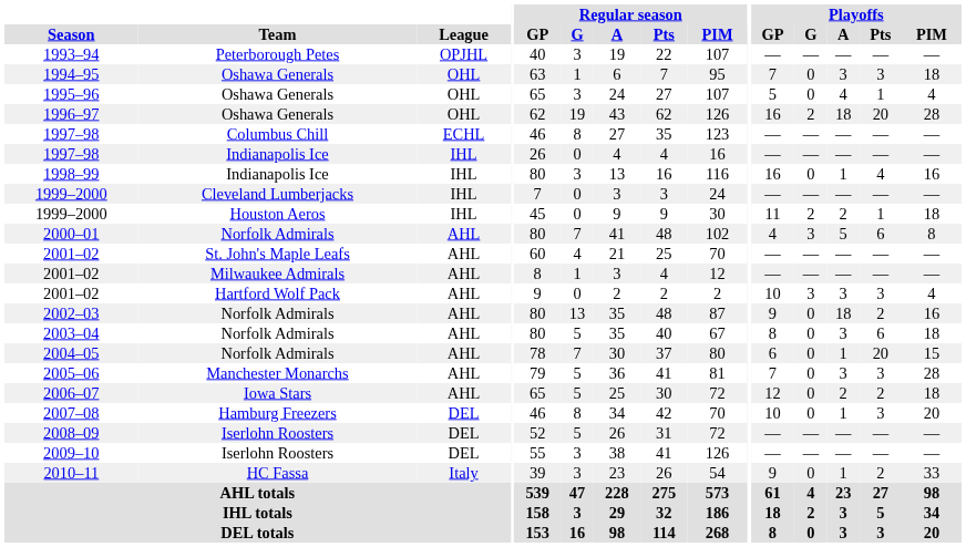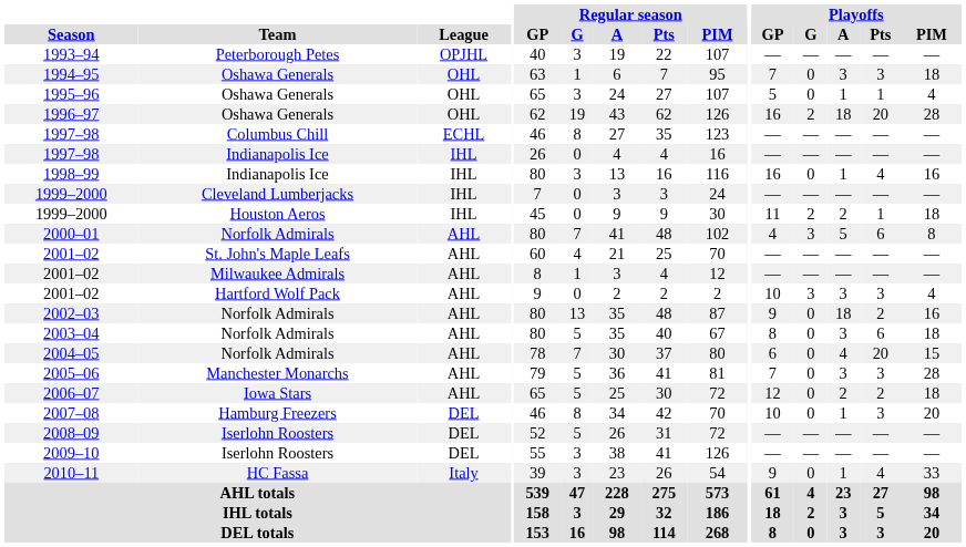 <table border="0" cellpadding="1" cellspacing="0" style="text-align:center; width:60em">
 <tr bgcolor="#e0e0e0">
 <th colspan="3" bgcolor="#ffffff"></th>
 <th rowspan="99" bgcolor="#ffffff"></th>
 <th colspan="5"><a href='#'>Regular season</a></th>
 <th rowspan="99" bgcolor="#ffffff"></th>
 <th colspan="5"><a href='#'>Playoffs</a></th>
 </tr>
 <tr bgcolor="#e0e0e0">
 <th><a href='#'>Season</a></th>
 <th>Team</th>
 <th>League</th>
 <th>GP</th>
 <th><a href='#'>G</a></th>
 <th><a href='#'>A</a></th>
 <th><a href='#'>Pts</a></th>
 <th><a href='#'>PIM</a></th>
 <th>GP</th>
 <th>G</th>
 <th>A</th>
 <th>Pts</th>
 <th>PIM</th>
 </tr>
 <tr>
 <td><a href='#'>1993–94</a></td>
 <td><a href='#'>Peterborough Petes</a></td>
 <td><a href='#'>OPJHL</a></td>
 <td>40</td>
 <td>3</td>
 <td>19</td>
 <td>22</td>
 <td>107</td>
 <td>—</td>
 <td>—</td>
 <td>—</td>
 <td>—</td>
 <td>—</td>
 </tr>
 <tr bgcolor="#f0f0f0">
 <td><a href='#'>1994–95</a></td>
 <td><a href='#'>Oshawa Generals</a></td>
 <td><a href='#'>OHL</a></td>
 <td>63</td>
 <td>1</td>
 <td>6</td>
 <td>7</td>
 <td>95</td>
 <td>7</td>
 <td>0</td>
 <td>3</td>
 <td>3</td>
 <td>18</td>
 </tr>
 <tr>
 <td><a href='#'>1995–96</a></td>
 <td>Oshawa Generals</td>
 <td>OHL</td>
 <td>65</td>
 <td>3</td>
 <td>24</td>
 <td>27</td>
 <td>107</td>
 <td>5</td>
 <td>0</td>
-<td>4</td>
+<td>1</td>
 <td>1</td>
 <td>4</td>
 </tr>
 <tr bgcolor="#f0f0f0">
 <td><a href='#'>1996–97</a></td>
 <td>Oshawa Generals</td>
 <td>OHL</td>
 <td>62</td>
 <td>19</td>
 <td>43</td>
 <td>62</td>
 <td>126</td>
 <td>16</td>
 <td>2</td>
 <td>18</td>
 <td>20</td>
 <td>28</td>
 </tr>
 <tr>
 <td><a href='#'>1997–98</a></td>
 <td><a href='#'>Columbus Chill</a></td>
 <td><a href='#'>ECHL</a></td>
 <td>46</td>
 <td>8</td>
 <td>27</td>
 <td>35</td>
 <td>123</td>
 <td>—</td>
 <td>—</td>
 <td>—</td>
 <td>—</td>
 <td>—</td>
 </tr>
 <tr bgcolor="#f0f0f0">
 <td><a href='#'>1997–98</a></td>
 <td><a href='#'>Indianapolis Ice</a></td>
 <td><a href='#'>IHL</a></td>
 <td>26</td>
 <td>0</td>
 <td>4</td>
 <td>4</td>
 <td>16</td>
 <td>—</td>
 <td>—</td>
 <td>—</td>
 <td>—</td>
 <td>—</td>
 </tr>
 <tr>
 <td><a href='#'>1998–99</a></td>
 <td>Indianapolis Ice</td>
 <td>IHL</td>
 <td>80</td>
 <td>3</td>
 <td>13</td>
 <td>16</td>
 <td>116</td>
 <td>16</td>
 <td>0</td>
 <td>1</td>
 <td>4</td>
 <td>16</td>
 </tr>
 <tr bgcolor="#f0f0f0">
 <td><a href='#'>1999–2000</a></td>
 <td><a href='#'>Cleveland Lumberjacks</a></td>
 <td>IHL</td>
 <td>7</td>
 <td>0</td>
 <td>3</td>
 <td>3</td>
 <td>24</td>
 <td>—</td>
 <td>—</td>
 <td>—</td>
 <td>—</td>
 <td>—</td>
 </tr>
 <tr>
 <td>1999–2000</td>
 <td><a href='#'>Houston Aeros</a></td>
 <td>IHL</td>
 <td>45</td>
 <td>0</td>
 <td>9</td>
 <td>9</td>
 <td>30</td>
 <td>11</td>
 <td>2</td>
 <td>2</td>
 <td>1</td>
 <td>18</td>
 </tr>
 <tr bgcolor="#f0f0f0">
 <td><a href='#'>2000–01</a></td>
 <td><a href='#'>Norfolk Admirals</a></td>
 <td><a href='#'>AHL</a></td>
 <td>80</td>
 <td>7</td>
 <td>41</td>
 <td>48</td>
 <td>102</td>
 <td>4</td>
 <td>3</td>
 <td>5</td>
 <td>6</td>
 <td>8</td>
 </tr>
 <tr>
 <td><a href='#'>2001–02</a></td>
 <td><a href='#'>St. John's Maple Leafs</a></td>
 <td>AHL</td>
 <td>60</td>
 <td>4</td>
 <td>21</td>
 <td>25</td>
 <td>70</td>
 <td>—</td>
 <td>—</td>
 <td>—</td>
 <td>—</td>
 <td>—</td>
 </tr>
 <tr bgcolor="#f0f0f0">
 <td>2001–02</td>
 <td><a href='#'>Milwaukee Admirals</a></td>
 <td>AHL</td>
 <td>8</td>
 <td>1</td>
 <td>3</td>
 <td>4</td>
 <td>12</td>
 <td>—</td>
 <td>—</td>
 <td>—</td>
 <td>—</td>
 <td>—</td>
 </tr>
 <tr>
 <td>2001–02</td>
 <td><a href='#'>Hartford Wolf Pack</a></td>
 <td>AHL</td>
 <td>9</td>
 <td>0</td>
 <td>2</td>
 <td>2</td>
 <td>2</td>
 <td>10</td>
 <td>3</td>
 <td>3</td>
 <td>3</td>
 <td>4</td>
 </tr>
 <tr bgcolor="#f0f0f0">
 <td><a href='#'>2002–03</a></td>
 <td>Norfolk Admirals</td>
 <td>AHL</td>
 <td>80</td>
 <td>13</td>
 <td>35</td>
 <td>48</td>
 <td>87</td>
 <td>9</td>
 <td>0</td>
 <td>18</td>
 <td>2</td>
 <td>16</td>
 </tr>
 <tr>
 <td><a href='#'>2003–04</a></td>
 <td>Norfolk Admirals</td>
 <td>AHL</td>
 <td>80</td>
 <td>5</td>
 <td>35</td>
 <td>40</td>
 <td>67</td>
 <td>8</td>
 <td>0</td>
 <td>3</td>
 <td>6</td>
 <td>18</td>
 </tr>
 <tr bgcolor="#f0f0f0">
 <td><a href='#'>2004–05</a></td>
 <td>Norfolk Admirals</td>
 <td>AHL</td>
 <td>78</td>
 <td>7</td>
 <td>30</td>
 <td>37</td>
 <td>80</td>
 <td>6</td>
 <td>0</td>
-<td>1</td>
+<td>4</td>
 <td>20</td>
 <td>15</td>
 </tr>
 <tr>
 <td><a href='#'>2005–06</a></td>
 <td><a href='#'>Manchester Monarchs</a></td>
 <td>AHL</td>
 <td>79</td>
 <td>5</td>
 <td>36</td>
 <td>41</td>
 <td>81</td>
 <td>7</td>
 <td>0</td>
 <td>3</td>
 <td>3</td>
 <td>28</td>
 </tr>
 <tr bgcolor="#f0f0f0">
 <td><a href='#'>2006–07</a></td>
 <td><a href='#'>Iowa Stars</a></td>
 <td>AHL</td>
 <td>65</td>
 <td>5</td>
 <td>25</td>
 <td>30</td>
 <td>72</td>
 <td>12</td>
 <td>0</td>
 <td>2</td>
 <td>2</td>
 <td>18</td>
 </tr>
 <tr>
 <td><a href='#'>2007–08</a></td>
 <td><a href='#'>Hamburg Freezers</a></td>
 <td><a href='#'>DEL</a></td>
 <td>46</td>
 <td>8</td>
 <td>34</td>
 <td>42</td>
 <td>70</td>
 <td>10</td>
 <td>0</td>
 <td>1</td>
 <td>3</td>
 <td>20</td>
 </tr>
 <tr bgcolor="#f0f0f0">
 <td><a href='#'>2008–09</a></td>
 <td><a href='#'>Iserlohn Roosters</a></td>
 <td>DEL</td>
 <td>52</td>
 <td>5</td>
 <td>26</td>
 <td>31</td>
 <td>72</td>
 <td>—</td>
 <td>—</td>
 <td>—</td>
 <td>—</td>
 <td>—</td>
 </tr>
 <tr>
 <td><a href='#'>2009–10</a></td>
 <td>Iserlohn Roosters</td>
 <td>DEL</td>
 <td>55</td>
 <td>3</td>
 <td>38</td>
 <td>41</td>
 <td>126</td>
 <td>—</td>
 <td>—</td>
 <td>—</td>
 <td>—</td>
 <td>—</td>
 </tr>
 <tr bgcolor="#f0f0f0">
 <td><a href='#'>2010–11</a></td>
 <td><a href='#'>HC Fassa</a></td>
 <td><a href='#'>Italy</a></td>
 <td>39</td>
 <td>3</td>
 <td>23</td>
 <td>26</td>
 <td>54</td>
 <td>9</td>
 <td>0</td>
 <td>1</td>
-<td>2</td>
+<td>4</td>
 <td>33</td>
 </tr>
 <tr bgcolor="#e0e0e0">
 <th colspan="3">AHL totals</th>
 <th>539</th>
 <th>47</th>
 <th>228</th>
 <th>275</th>
 <th>573</th>
 <th>61</th>
 <th>4</th>
 <th>23</th>
 <th>27</th>
 <th>98</th>
 </tr>
 <tr bgcolor="#e0e0e0">
 <th colspan="3">IHL totals</th>
 <th>158</th>
 <th>3</th>
 <th>29</th>
 <th>32</th>
 <th>186</th>
 <th>18</th>
 <th>2</th>
 <th>3</th>
 <th>5</th>
 <th>34</th>
 </tr>
 <tr bgcolor="#e0e0e0">
 <th colspan="3">DEL totals</th>
 <th>153</th>
 <th>16</th>
 <th>98</th>
 <th>114</th>
 <th>268</th>
 <th>8</th>
 <th>0</th>
 <th>3</th>
 <th>3</th>
 <th>20</th>
 </tr>
 </table>
